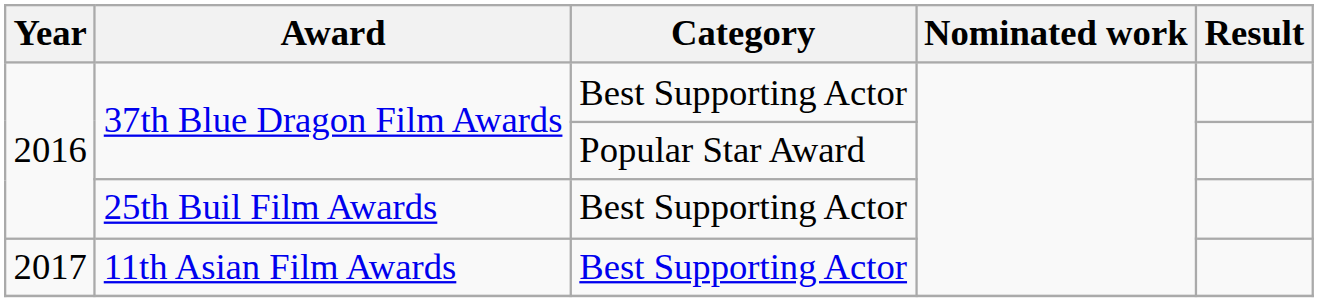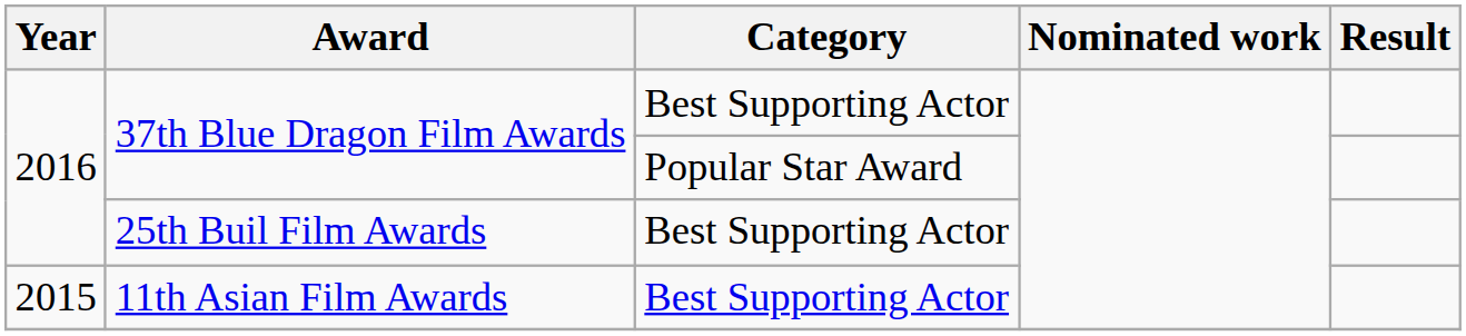 <table class="wikitable sortable plainrowheaders">
 <tr>
 <th>Year</th>
 <th>Award</th>
 <th>Category</th>
 <th>Nominated work</th>
 <th>Result</th>
 </tr>
 <tr>
 <td rowspan="3">2016</td>
 <td rowspan="2"><a href='#'>37th Blue Dragon Film Awards</a></td>
 <td>Best Supporting Actor</td>
 <td rowspan="4"></td>
 <td> </td>
 </tr>
 <tr>
 <td>Popular Star Award</td>
 <td> </td>
 </tr>
 <tr>
 <td><a href='#'>25th Buil Film Awards</a></td>
 <td>Best Supporting Actor</td>
 <td></td>
 </tr>
 <tr>
-<td>2017</td>
+<td>2015</td>
 <td><a href='#'>11th Asian Film Awards</a></td>
 <td><a href='#'>Best Supporting Actor</a></td>
 <td></td>
 </tr>
 <tr>
 </tr>
 </table>
